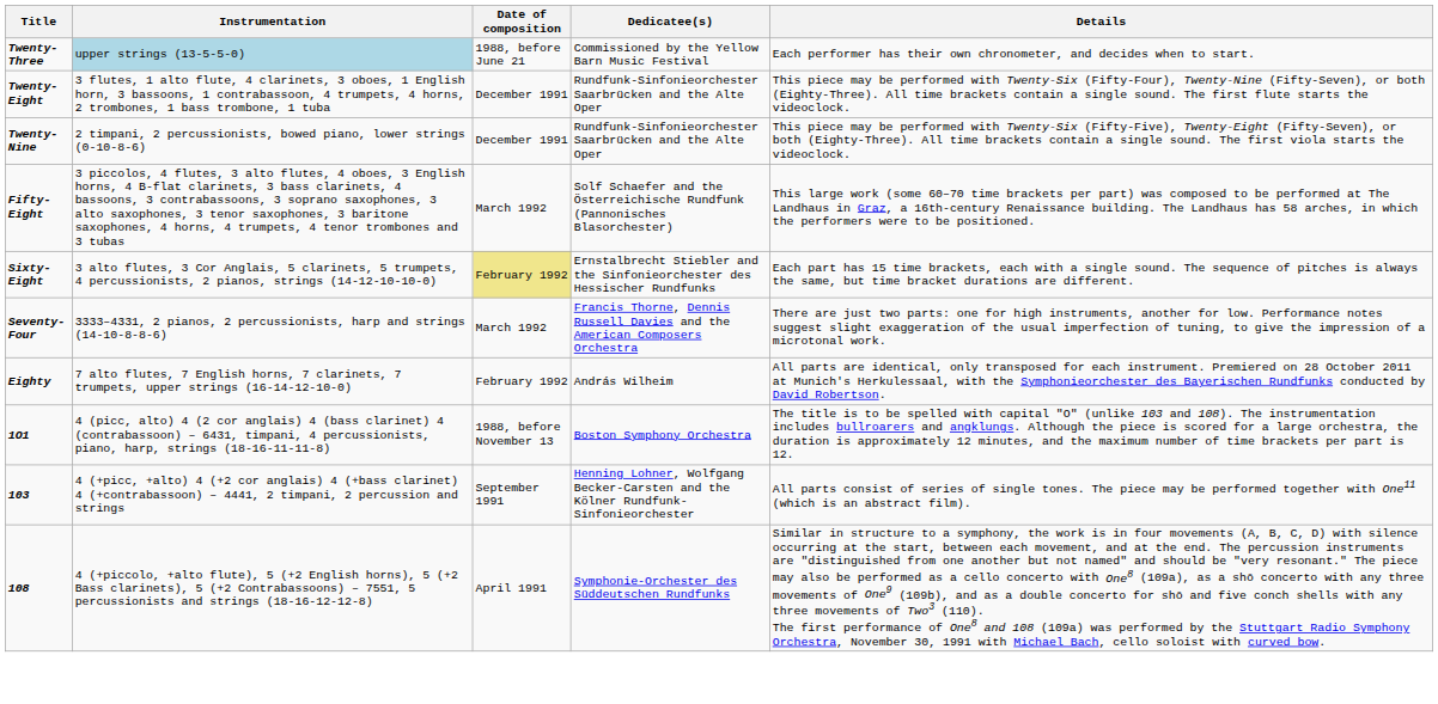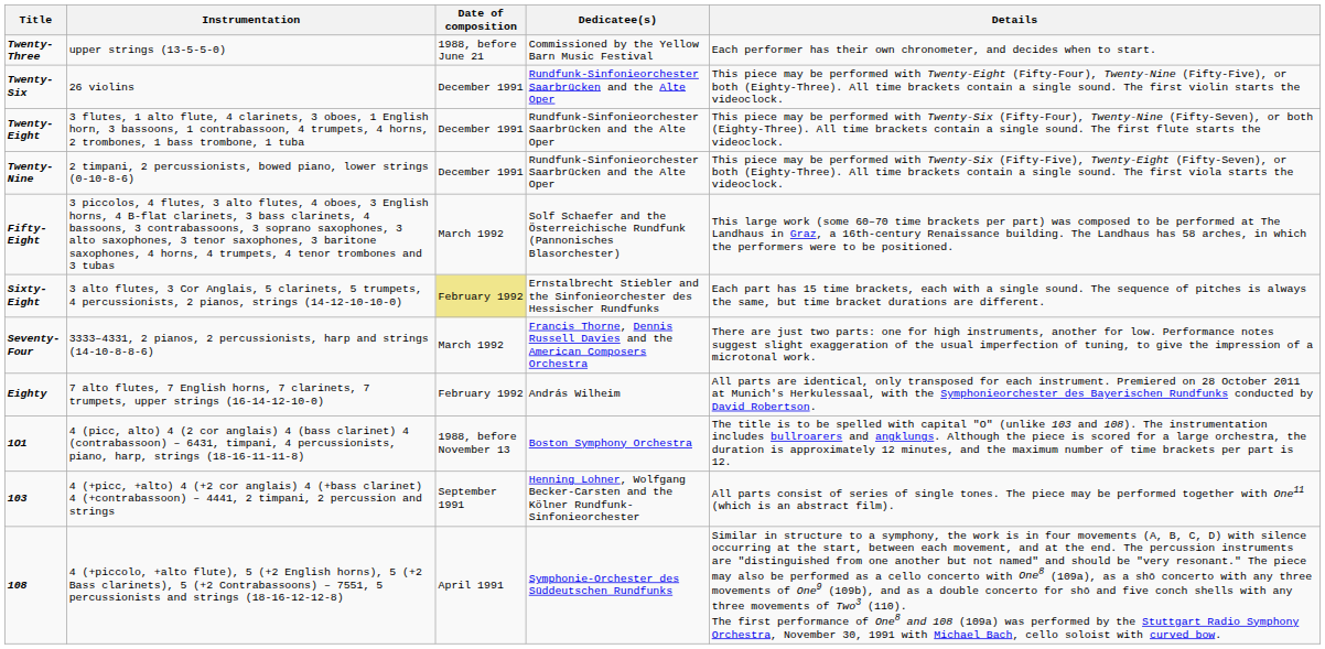 <table class="wikitable">
 <tr>
 <th>Title</th>
 <th>Instrumentation</th>
 <th>Date of composition</th>
 <th>Dedicatee(s)</th>
 <th>Details</th>
 </tr>
 <tr>
 <td><strong><em>Twenty-Three</em></strong></td>
-<td style="background: lightblue;">upper strings (13-5-5-0)</td>
+<td>upper strings (13-5-5-0)</td>
 <td>1988, before June 21</td>
 <td>Commissioned by the Yellow Barn Music Festival</td>
 <td>Each performer has their own chronometer, and decides when to start.</td>
+</tr>
+<tr>
+<td><strong><em>Twenty-Six</em></strong></td>
+<td>26 violins</td>
+<td>December 1991</td>
+<td><a href='#'>Rundfunk-Sinfonieorchester Saarbrücken</a> and the <a href='#'>Alte Oper</a></td>
+<td>This piece may be performed with <em>Twenty-Eight</em> (Fifty-Four), <em>Twenty-Nine</em> (Fifty-Five), or both (Eighty-Three). All time brackets contain a single sound. The first violin starts the videoclock.</td>
 </tr>
 <tr>
 <td><strong><em>Twenty-Eight</em></strong></td>
 <td>3 flutes, 1 alto flute, 4 clarinets, 3 oboes, 1 English horn, 3 bassoons, 1 contrabassoon, 4 trumpets, 4 horns, 2 trombones, 1 bass trombone, 1 tuba</td>
 <td>December 1991</td>
 <td>Rundfunk-Sinfonieorchester Saarbrücken and the Alte Oper</td>
 <td>This piece may be performed with <em>Twenty-Six</em> (Fifty-Four), <em>Twenty-Nine</em> (Fifty-Seven), or both (Eighty-Three). All time brackets contain a single sound. The first flute starts the videoclock.</td>
 </tr>
 <tr>
 <td><strong><em>Twenty-Nine</em></strong></td>
 <td>2 timpani, 2 percussionists, bowed piano, lower strings (0-10-8-6)</td>
 <td>December 1991</td>
 <td>Rundfunk-Sinfonieorchester Saarbrücken and the Alte Oper</td>
 <td>This piece may be performed with <em>Twenty-Six</em> (Fifty-Five), <em>Twenty-Eight</em> (Fifty-Seven), or both (Eighty-Three). All time brackets contain a single sound. The first viola starts the videoclock.</td>
 </tr>
 <tr>
 <td><strong><em>Fifty-Eight</em></strong></td>
 <td>3 piccolos, 4 flutes, 3 alto flutes, 4 oboes, 3 English horns, 4 B-flat clarinets, 3 bass clarinets, 4 bassoons, 3 contrabassoons, 3 soprano saxophones, 3 alto saxophones, 3 tenor saxophones, 3 baritone saxophones, 4 horns, 4 trumpets, 4 tenor trombones and 3 tubas</td>
 <td>March 1992</td>
 <td>Solf Schaefer and the Österreichische Rundfunk (Pannonisches Blasorchester)</td>
 <td>This large work (some 60–70 time brackets per part) was composed to be performed at The Landhaus in <a href='#'>Graz</a>, a 16th-century Renaissance building. The Landhaus has 58 arches, in which the performers were to be positioned.</td>
 </tr>
 <tr>
 <td><strong><em>Sixty-Eight</em></strong></td>
 <td>3 alto flutes, 3 Cor Anglais, 5 clarinets, 5 trumpets, 4 percussionists, 2 pianos, strings (14-12-10-10-0)</td>
 <td style="background: khaki;">February 1992</td>
 <td>Ernstalbrecht Stiebler and the Sinfonieorchester des Hessischer Rundfunks</td>
 <td>Each part has 15 time brackets, each with a single sound. The sequence of pitches is always the same, but time bracket durations are different.</td>
 </tr>
 <tr>
 <td><strong><em>Seventy-Four</em></strong></td>
 <td>3333–4331, 2 pianos, 2 percussionists, harp and strings (14-10-8-8-6)</td>
 <td>March 1992</td>
 <td><a href='#'>Francis Thorne</a>, <a href='#'>Dennis Russell Davies</a> and the <a href='#'>American Composers Orchestra</a></td>
 <td>There are just two parts: one for high instruments, another for low. Performance notes suggest slight exaggeration of the usual imperfection of tuning, to give the impression of a microtonal work.</td>
 </tr>
 <tr>
 <td><strong><em>Eighty</em></strong></td>
 <td>7 alto flutes, 7 English horns, 7 clarinets, 7 trumpets, upper strings (16-14-12-10-0)</td>
 <td>February 1992</td>
 <td>András Wilheim</td>
 <td>All parts are identical, only transposed for each instrument. Premiered on 28 October 2011 at Munich's Herkulessaal, with the <a href='#'>Symphonieorchester des Bayerischen Rundfunks</a> conducted by <a href='#'>David Robertson</a>.</td>
 </tr>
 <tr>
 <td><strong><em>1O1</em></strong></td>
 <td>4 (picc, alto) 4 (2 cor anglais) 4 (bass clarinet) 4 (contrabassoon) – 6431, timpani, 4 percussionists, piano, harp, strings (18-16-11-11-8)</td>
 <td>1988, before November 13</td>
 <td><a href='#'>Boston Symphony Orchestra</a></td>
 <td>The title is to be spelled with capital "O" (unlike <em>103</em> and <em>108</em>). The instrumentation includes <a href='#'>bullroarers</a> and <a href='#'>angklungs</a>. Although the piece is scored for a large orchestra, the duration is approximately 12 minutes, and the maximum number of time brackets per part is 12.</td>
 </tr>
 <tr>
 <td><strong><em>103</em></strong></td>
 <td>4 (+picc, +alto) 4 (+2 cor anglais) 4 (+bass clarinet) 4 (+contrabassoon) – 4441, 2 timpani, 2 percussion and strings</td>
 <td>September 1991</td>
 <td><a href='#'>Henning Lohner</a>, Wolfgang Becker-Carsten and the Kölner Rundfunk-Sinfonieorchester</td>
 <td>All parts consist of series of single tones. The piece may be performed together with <em>One<sup>11</sup></em> (which is an abstract film).</td>
 </tr>
 <tr>
 <td><strong><em>108</em></strong></td>
 <td>4 (+piccolo, +alto flute), 5 (+2 English horns), 5 (+2 Bass clarinets), 5 (+2 Contrabassoons) – 7551, 5 percussionists and strings (18-16-12-12-8)</td>
 <td>April 1991</td>
 <td><a href='#'>Symphonie-Orchester des Süddeutschen Rundfunks</a></td>
 <td>Similar in structure to a symphony, the work is in four movements (A, B, C, D) with silence occurring at the start, between each movement, and at the end. The percussion instruments are "distinguished from one another but not named" and should be "very resonant." The piece may also be performed as a cello concerto with <em>One<sup>8</sup></em> (109a), as a shō concerto with any three movements of <em>One<sup>9</sup></em> (109b), and as a double concerto for shō and five conch shells with any three movements of <em>Two<sup>3</sup></em> (110).<br>The first performance of <em>One<sup>8</sup> and 108</em> (109a) was performed by the <a href='#'>Stuttgart Radio Symphony Orchestra</a>, November 30, 1991 with <a href='#'>Michael Bach</a>, cello soloist with <a href='#'>curved bow</a>.</td>
 </tr>
 </table>
